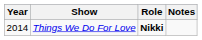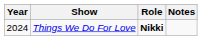 <table class="wikitable">
 <tr style="background:#b0c4de; text-align:center;">
 <th>Year</th>
 <th>Show</th>
 <th>Role</th>
 <th>Notes</th>
 </tr>
 <tr>
-<td>2014</td>
+<td>2024</td>
 <td><em><a href='#'>Things We Do For Love</a></em></td>
 <td><strong>Nikki</strong></td>
 <td></td>
 </tr>
 </table>
